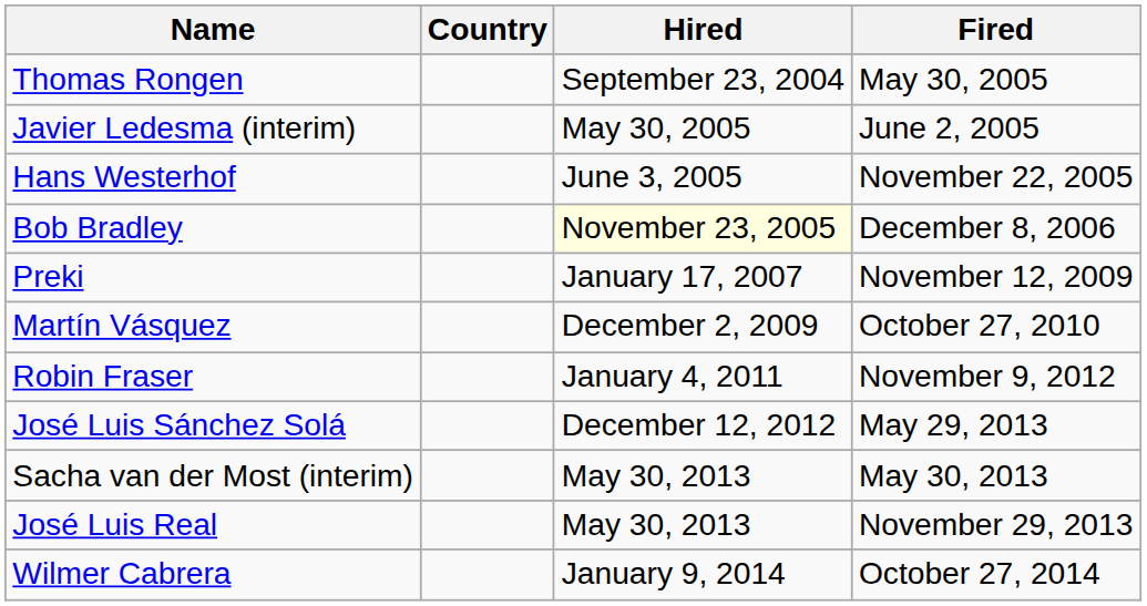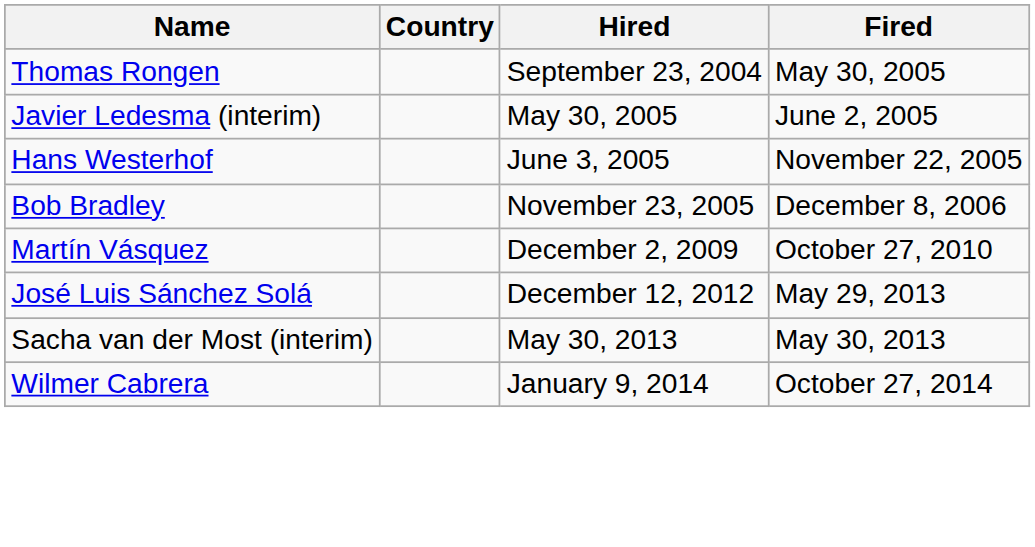 <table class="wikitable">
 <tr>
 <th>Name</th>
 <th>Country</th>
 <th>Hired</th>
 <th>Fired</th>
 </tr>
 <tr>
 <td><a href='#'>Thomas Rongen</a></td>
 <td></td>
 <td>September 23, 2004</td>
 <td>May 30, 2005</td>
 </tr>
 <tr>
 <td><a href='#'>Javier Ledesma</a> (interim)</td>
 <td></td>
 <td>May 30, 2005</td>
 <td>June 2, 2005</td>
 </tr>
 <tr>
 <td><a href='#'>Hans Westerhof</a></td>
 <td></td>
 <td>June 3, 2005</td>
 <td>November 22, 2005</td>
 </tr>
 <tr>
 <td><a href='#'>Bob Bradley</a></td>
 <td></td>
-<td style="background: lightyellow;">November 23, 2005</td>
+<td>November 23, 2005</td>
 <td>December 8, 2006</td>
-</tr>
-<tr>
-<td><a href='#'>Preki</a></td>
-<td></td>
-<td>January 17, 2007</td>
-<td>November 12, 2009</td>
 </tr>
 <tr>
 <td><a href='#'>Martín Vásquez</a></td>
 <td></td>
 <td>December 2, 2009</td>
 <td>October 27, 2010</td>
-</tr>
-<tr>
-<td><a href='#'>Robin Fraser</a></td>
-<td></td>
-<td>January 4, 2011</td>
-<td>November 9, 2012</td>
 </tr>
 <tr>
 <td><a href='#'>José Luis Sánchez Solá</a></td>
 <td></td>
 <td>December 12, 2012</td>
 <td>May 29, 2013</td>
 </tr>
 <tr>
 <td>Sacha van der Most (interim)</td>
 <td></td>
 <td>May 30, 2013</td>
 <td>May 30, 2013</td>
 </tr>
 <tr>
-<td><a href='#'>José Luis Real</a></td>
-<td></td>
-<td>May 30, 2013</td>
-<td>November 29, 2013</td>
-</tr>
-<tr>
 <td><a href='#'>Wilmer Cabrera</a></td>
 <td></td>
 <td>January 9, 2014</td>
 <td>October 27, 2014</td>
 </tr>
 </table>
